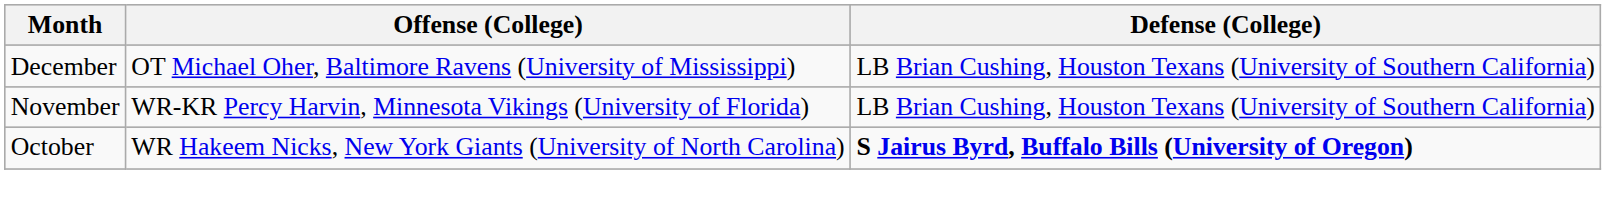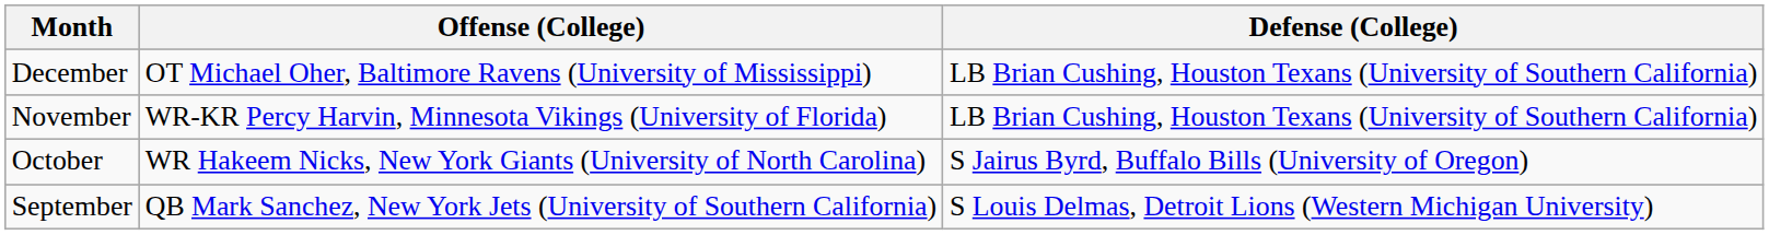 <table class="wikitable">
 <tr>
 <th>Month</th>
 <th>Offense (College)</th>
 <th>Defense (College)</th>
 </tr>
 <tr>
 <td>December</td>
 <td>OT <a href='#'>Michael Oher</a>, <a href='#'>Baltimore Ravens</a> (<a href='#'>University of Mississippi</a>)</td>
 <td>LB <a href='#'>Brian Cushing</a>, <a href='#'>Houston Texans</a> (<a href='#'>University of Southern California</a>)</td>
 </tr>
 <tr>
 <td>November</td>
 <td>WR-KR <a href='#'>Percy Harvin</a>, <a href='#'>Minnesota Vikings</a> (<a href='#'>University of Florida</a>)</td>
 <td>LB <a href='#'>Brian Cushing</a>, <a href='#'>Houston Texans</a> (<a href='#'>University of Southern California</a>)</td>
 </tr>
 <tr>
 <td>October</td>
 <td>WR <a href='#'>Hakeem Nicks</a>, <a href='#'>New York Giants</a> (<a href='#'>University of North Carolina</a>)</td>
-<td><strong>S <a href='#'>Jairus Byrd</a>, <a href='#'>Buffalo Bills</a> (<a href='#'>University of Oregon</a>)</strong></td>
+<td>S <a href='#'>Jairus Byrd</a>, <a href='#'>Buffalo Bills</a> (<a href='#'>University of Oregon</a>)</td>
+</tr>
+<tr>
+<td>September</td>
+<td>QB <a href='#'>Mark Sanchez</a>, <a href='#'>New York Jets</a> (<a href='#'>University of Southern California</a>)</td>
+<td>S <a href='#'>Louis Delmas</a>, <a href='#'>Detroit Lions</a> (<a href='#'>Western Michigan University</a>)</td>
 </tr>
 </table>
